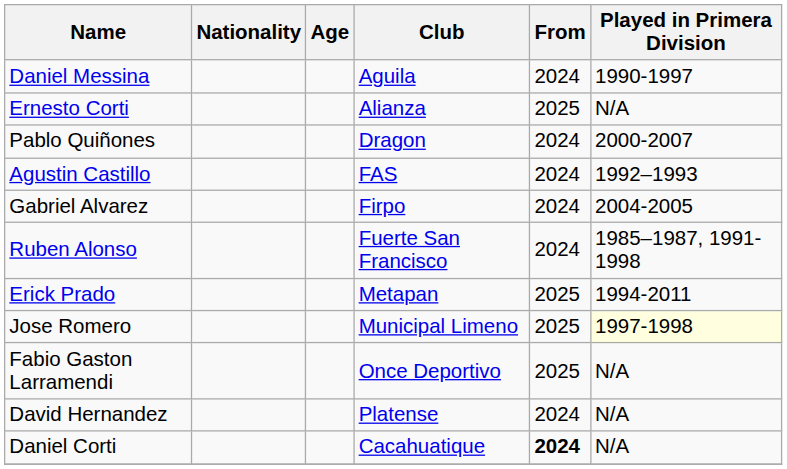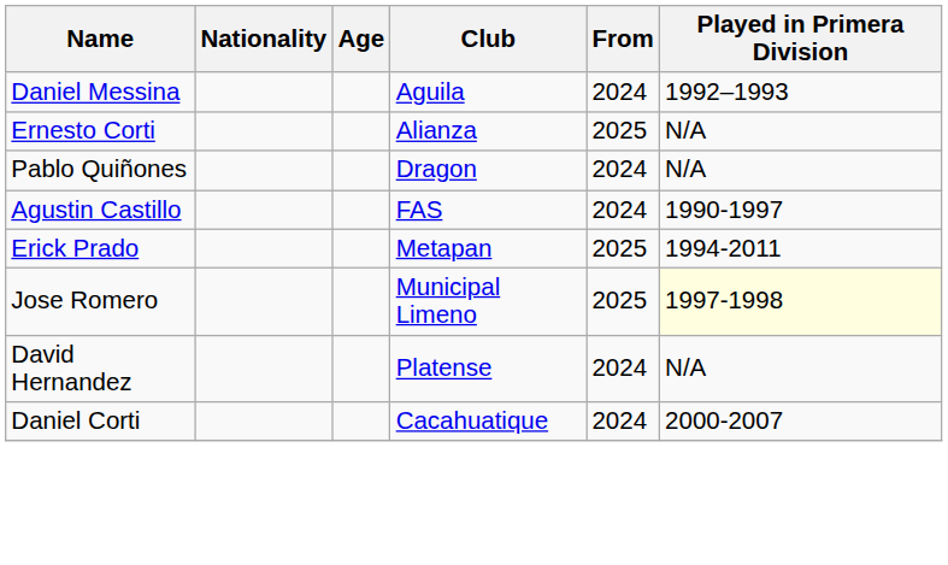 <table class="wikitable sortable">
 <tr>
 <th>Name</th>
 <th>Nationality</th>
 <th>Age</th>
 <th>Club</th>
 <th>From</th>
 <th>Played in Primera Division</th>
 </tr>
 <tr>
 <td><a href='#'>Daniel Messina</a></td>
 <td></td>
 <td align=center></td>
 <td><a href='#'>Aguila</a></td>
 <td>2024</td>
-<td>1990-1997</td>
+<td>1992–1993</td>
 </tr>
 <tr>
 <td><a href='#'>Ernesto Corti</a></td>
 <td></td>
 <td align=center></td>
 <td><a href='#'>Alianza</a></td>
 <td>2025</td>
 <td>N/A</td>
 </tr>
 <tr>
 <td>Pablo Quiñones</td>
 <td></td>
 <td align=center></td>
 <td><a href='#'>Dragon</a></td>
 <td>2024</td>
-<td>2000-2007</td>
+<td>N/A</td>
 </tr>
 <tr>
 <td><a href='#'>Agustin Castillo</a></td>
 <td></td>
 <td align=center></td>
 <td><a href='#'>FAS</a></td>
 <td>2024</td>
-<td>1992–1993</td>
-</tr>
-<tr>
-<td>Gabriel Alvarez</td>
-<td></td>
-<td align=center></td>
-<td><a href='#'>Firpo</a></td>
-<td>2024</td>
-<td>2004-2005</td>
-</tr>
-<tr>
-<td><a href='#'>Ruben Alonso</a></td>
-<td></td>
-<td align=center></td>
-<td><a href='#'>Fuerte San Francisco</a></td>
-<td>2024</td>
-<td>1985–1987, 1991-1998</td>
+<td>1990-1997</td>
 </tr>
 <tr>
 <td><a href='#'>Erick Prado</a></td>
 <td></td>
 <td align=center></td>
 <td><a href='#'>Metapan</a></td>
 <td>2025</td>
 <td>1994-2011</td>
 </tr>
 <tr>
 <td>Jose Romero</td>
 <td></td>
 <td align=center></td>
 <td><a href='#'>Municipal Limeno</a></td>
 <td>2025</td>
 <td style="background: lightyellow;">1997-1998</td>
 </tr>
 <tr>
-<td>Fabio Gaston Larramendi</td>
-<td></td>
-<td align=center></td>
-<td><a href='#'>Once Deportivo</a></td>
-<td>2025</td>
-<td>N/A</td>
-</tr>
-<tr>
 <td>David Hernandez</td>
 <td></td>
 <td align=center></td>
 <td><a href='#'>Platense</a></td>
 <td>2024</td>
 <td>N/A</td>
 </tr>
 <tr>
 <td>Daniel Corti</td>
 <td></td>
 <td align=center></td>
 <td><a href='#'>Cacahuatique</a></td>
-<td><strong>2024</strong></td>
-<td>N/A</td>
+<td>2024</td>
+<td>2000-2007</td>
 </tr>
 <tr>
 </tr>
 </table>
